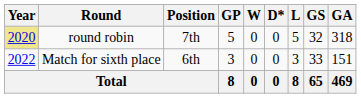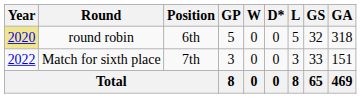 <table class="wikitable" style="text-align: center;">
 <tr>
 <th>Year</th>
 <th>Round</th>
 <th>Position</th>
 <th>GP</th>
 <th>W</th>
 <th>D*</th>
 <th>L</th>
 <th>GS</th>
 <th>GA</th>
 </tr>
 <tr>
 <td style="background: khaki;"> <a href='#'>2020</a></td>
 <td>round robin</td>
-<td>7th</td>
+<td>6th</td>
 <td>5</td>
 <td>0</td>
 <td>0</td>
 <td>5</td>
 <td>32</td>
 <td>318</td>
 </tr>
 <tr>
 <td> <a href='#'>2022</a></td>
 <td>Match for sixth place</td>
-<td>6th</td>
+<td>7th</td>
 <td>3</td>
 <td>0</td>
 <td>0</td>
 <td>3</td>
 <td>33</td>
 <td>151</td>
 </tr>
 <tr>
 <th colspan=3>Total</th>
 <th>8</th>
 <th>0</th>
 <th>0</th>
 <th>8</th>
 <th>65</th>
 <th>469</th>
 </tr>
 </table>
